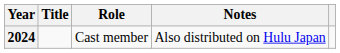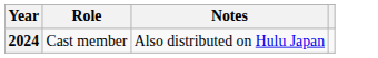 <table class="wikitable sortable plainrowheaders">
 <tr>
 <th scope="col">Year</th>
-<th scope="col">Title</th>
 <th scope="col">Role</th>
 <th scope="col">Notes</th>
 <th class="unsortable" scope="col"></th>
 </tr>
 <tr>
 <th scope="row">2024</th>
-<td></td>
 <td rowspan="1">Cast member</td>
 <td>Also distributed on <a href='#'>Hulu Japan</a></td>
 <td></td>
 </tr>
 </table>
